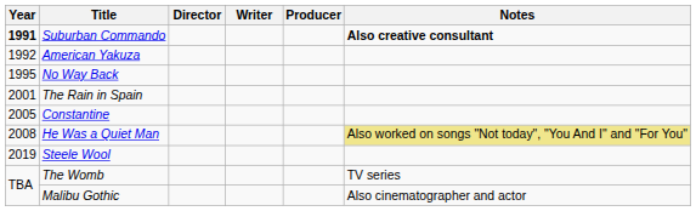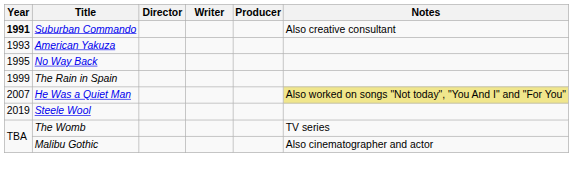 <table class="wikitable">
 <tr>
 <th>Year</th>
 <th>Title</th>
 <th width=65>Director</th>
 <th width=65>Writer</th>
 <th width=65>Producer</th>
 <th>Notes</th>
 </tr>
 <tr>
 <td><strong>1991</strong></td>
 <td><em><a href='#'>Suburban Commando</a></em></td>
 <td></td>
 <td></td>
 <td></td>
-<td><strong>Also creative consultant</strong></td>
+<td>Also creative consultant</td>
 </tr>
 <tr>
-<td>1992</td>
+<td>1993</td>
 <td><em><a href='#'>American Yakuza</a></em></td>
 <td></td>
 <td></td>
 <td></td>
 <td></td>
 </tr>
 <tr>
 <td>1995</td>
 <td><em><a href='#'>No Way Back</a></em></td>
 <td></td>
 <td></td>
 <td></td>
 <td></td>
 </tr>
 <tr>
-<td>2001</td>
+<td>1999</td>
 <td><em>The Rain in Spain</em></td>
 <td></td>
 <td></td>
 <td></td>
 <td></td>
 </tr>
 <tr>
-<td>2005</td>
-<td><em><a href='#'>Constantine</a></em></td>
-<td></td>
-<td></td>
-<td></td>
-<td></td>
-</tr>
-<tr>
-<td>2008</td>
+<td>2007</td>
 <td><em><a href='#'>He Was a Quiet Man</a></em></td>
 <td></td>
 <td></td>
 <td></td>
 <td style="background: khaki;">Also worked on songs "Not today", "You And I" and "For You"</td>
 </tr>
 <tr>
 <td>2019</td>
 <td><em><a href='#'>Steele Wool</a></em></td>
 <td></td>
 <td></td>
 <td></td>
 <td></td>
 </tr>
 <tr>
 <td rowspan=2>TBA</td>
 <td><em>The Womb</em></td>
 <td></td>
 <td></td>
 <td></td>
 <td>TV series</td>
 </tr>
 <tr>
 <td><em>Malibu Gothic</em></td>
 <td></td>
 <td></td>
 <td></td>
 <td>Also cinematographer and actor</td>
 </tr>
 </table>
